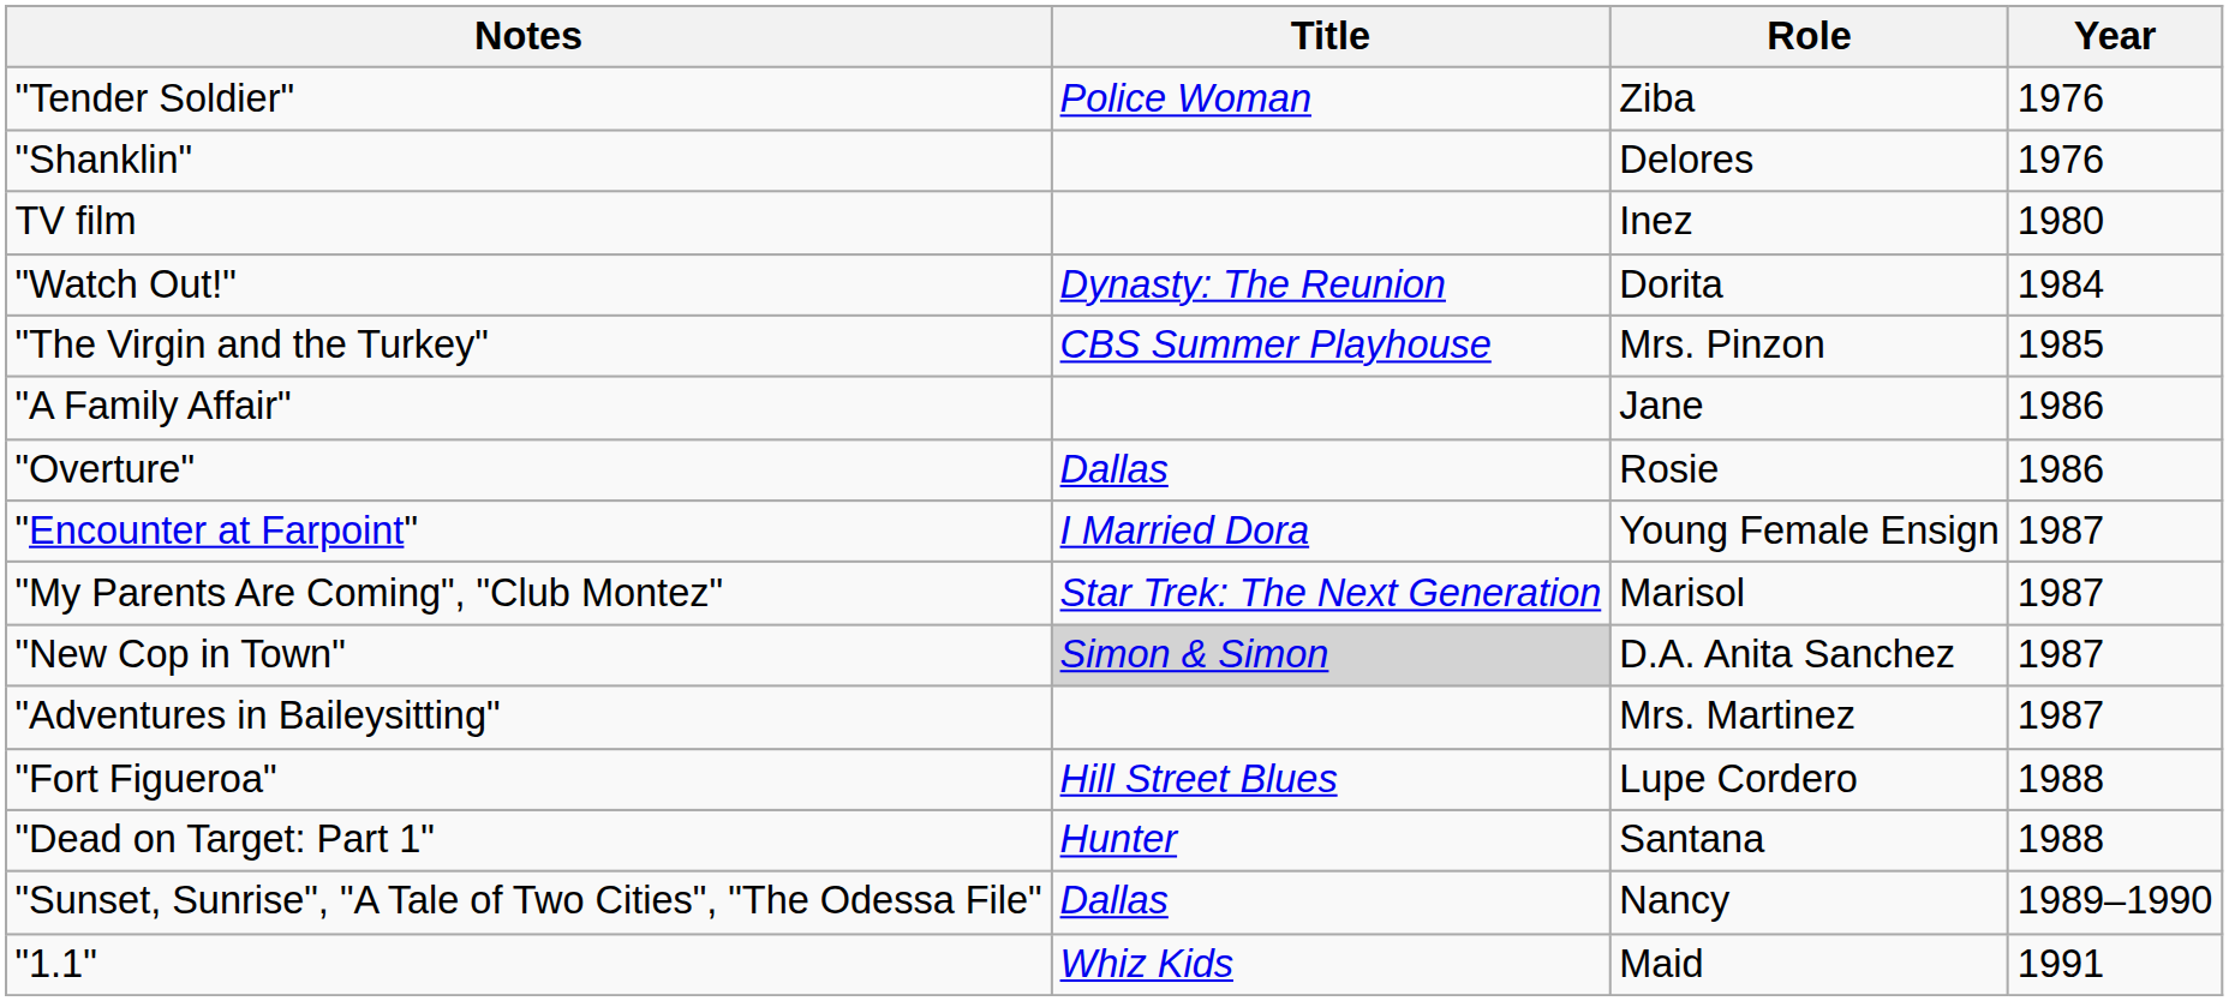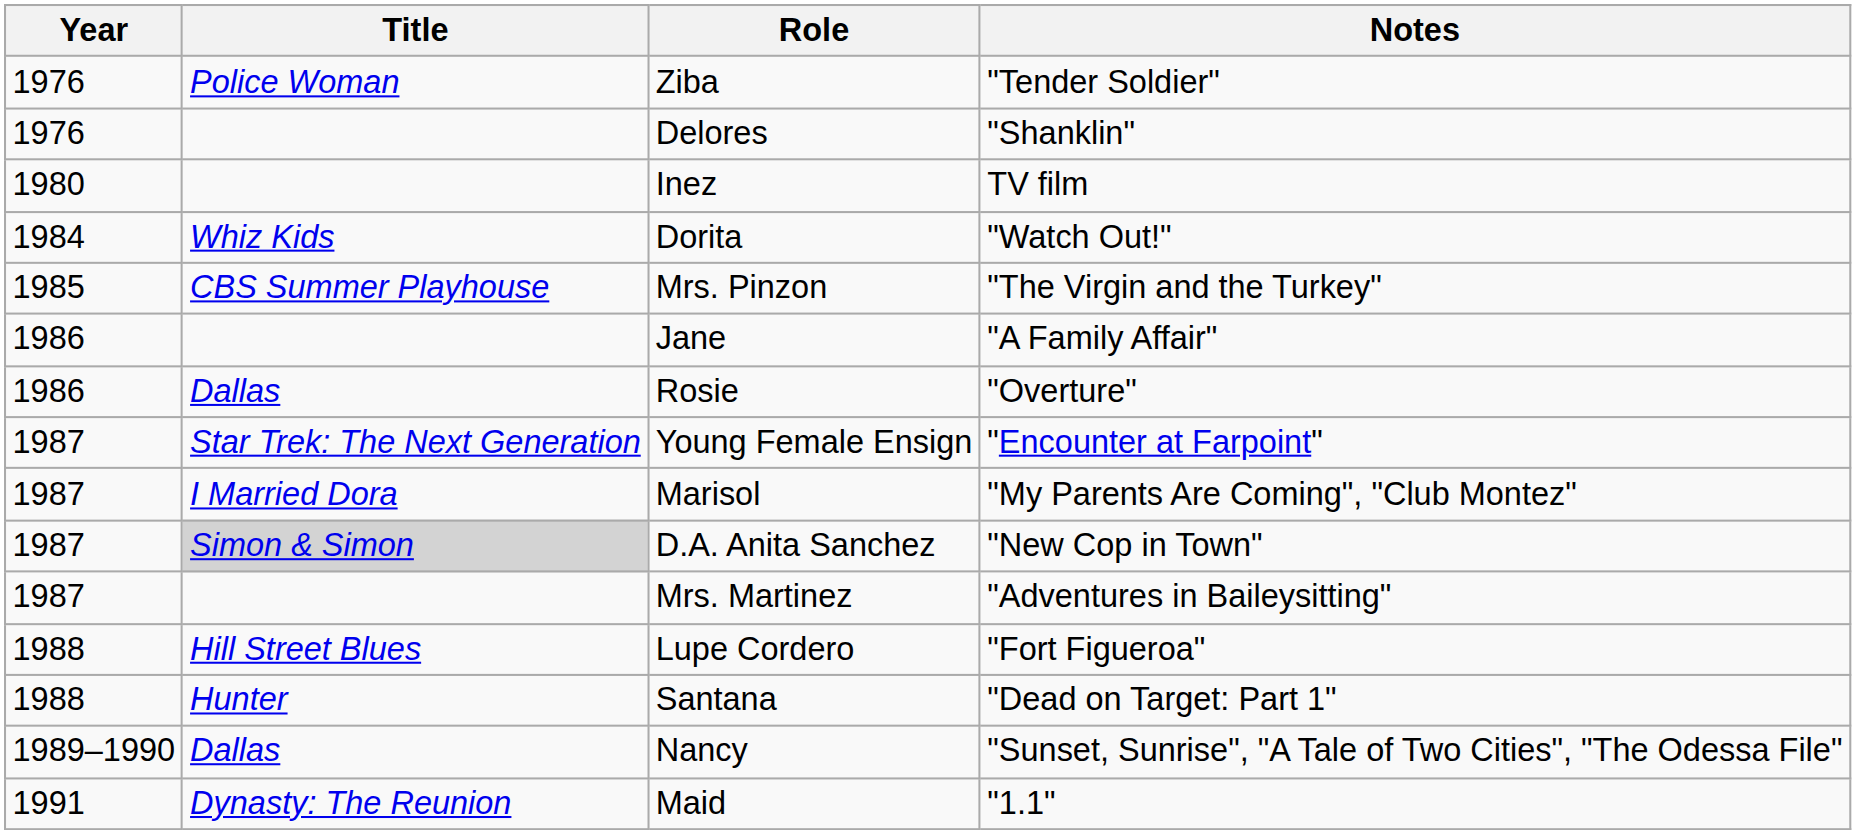 <table class="wikitable sortable">
 <tr>
-<th class="unsortable">Notes</th>
+<th>Year</th>
 <th>Title</th>
 <th>Role</th>
-<th>Year</th>
+<th class="unsortable">Notes</th>
 </tr>
 <tr>
-<td>"Tender Soldier"</td>
+<td>1976</td>
 <td><em><a href='#'>Police Woman</a></em></td>
 <td>Ziba</td>
-<td>1976</td>
+<td>"Tender Soldier"</td>
 </tr>
 <tr>
-<td>"Shanklin"</td>
+<td>1976</td>
 <td><em></em></td>
 <td>Delores</td>
-<td>1976</td>
+<td>"Shanklin"</td>
 </tr>
 <tr>
-<td>TV film</td>
+<td>1980</td>
 <td><em></em></td>
 <td>Inez</td>
-<td>1980</td>
+<td>TV film</td>
 </tr>
 <tr>
+<td>1984</td>
+<td><em><a href='#'>Whiz Kids</a></em></td>
+<td>Dorita</td>
 <td>"Watch Out!"</td>
-<td><em><a href='#'>Dynasty: The Reunion</a></em></td>
-<td>Dorita</td>
-<td>1984</td>
 </tr>
 <tr>
-<td>"The Virgin and the Turkey"</td>
+<td>1985</td>
 <td><em><a href='#'>CBS Summer Playhouse</a></em></td>
 <td>Mrs. Pinzon</td>
-<td>1985</td>
+<td>"The Virgin and the Turkey"</td>
 </tr>
 <tr>
-<td>"A Family Affair"</td>
+<td>1986</td>
 <td><em></em></td>
 <td>Jane</td>
-<td>1986</td>
+<td>"A Family Affair"</td>
 </tr>
 <tr>
-<td>"Overture"</td>
+<td>1986</td>
 <td><em><a href='#'>Dallas</a></em></td>
 <td>Rosie</td>
-<td>1986</td>
+<td>"Overture"</td>
 </tr>
 <tr>
+<td>1987</td>
+<td><em><a href='#'>Star Trek: The Next Generation</a></em></td>
+<td>Young Female Ensign</td>
 <td>"<a href='#'>Encounter at Farpoint</a>"</td>
-<td><em><a href='#'>I Married Dora</a></em></td>
-<td>Young Female Ensign</td>
-<td>1987</td>
 </tr>
 <tr>
+<td>1987</td>
+<td><em><a href='#'>I Married Dora</a></em></td>
+<td>Marisol</td>
 <td>"My Parents Are Coming", "Club Montez"</td>
-<td><em><a href='#'>Star Trek: The Next Generation</a></em></td>
-<td>Marisol</td>
-<td>1987</td>
 </tr>
 <tr>
-<td>"New Cop in Town"</td>
+<td>1987</td>
 <td style="background: lightgrey;"><em><a href='#'>Simon & Simon</a></em></td>
 <td>D.A. Anita Sanchez</td>
-<td>1987</td>
+<td>"New Cop in Town"</td>
 </tr>
 <tr>
-<td>"Adventures in Baileysitting"</td>
+<td>1987</td>
 <td><em></em></td>
 <td>Mrs. Martinez</td>
-<td>1987</td>
+<td>"Adventures in Baileysitting"</td>
 </tr>
 <tr>
-<td>"Fort Figueroa"</td>
+<td>1988</td>
 <td><em><a href='#'>Hill Street Blues</a></em></td>
 <td>Lupe Cordero</td>
-<td>1988</td>
+<td>"Fort Figueroa"</td>
 </tr>
 <tr>
-<td>"Dead on Target: Part 1"</td>
+<td>1988</td>
 <td><em><a href='#'>Hunter</a></em></td>
 <td>Santana</td>
-<td>1988</td>
+<td>"Dead on Target: Part 1"</td>
 </tr>
 <tr>
-<td>"Sunset, Sunrise", "A Tale of Two Cities", "The Odessa File"</td>
+<td>1989–1990</td>
 <td><em><a href='#'>Dallas</a></em></td>
 <td>Nancy</td>
-<td>1989–1990</td>
+<td>"Sunset, Sunrise", "A Tale of Two Cities", "The Odessa File"</td>
 </tr>
 <tr>
+<td>1991</td>
+<td><em><a href='#'>Dynasty: The Reunion</a></em></td>
+<td>Maid</td>
 <td>"1.1"</td>
-<td><em><a href='#'>Whiz Kids</a></em></td>
-<td>Maid</td>
-<td>1991</td>
 </tr>
 </table>
